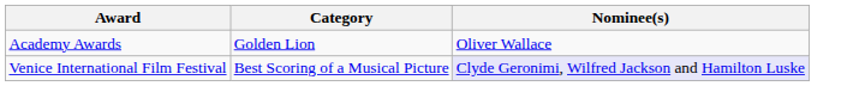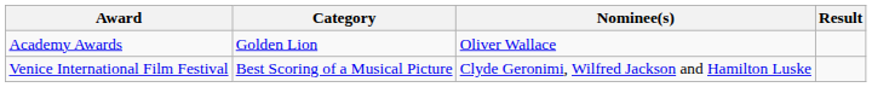 <table class="wikitable plainrowheaders">
 <tr>
 <th>Award</th>
 <th>Category</th>
 <th>Nominee(s)</th>
+<th>Result</th>
 </tr>
 <tr>
 <td><a href='#'>Academy Awards</a></td>
 <td><a href='#'>Golden Lion</a></td>
 <td><a href='#'>Oliver Wallace</a></td>
+<td></td>
 </tr>
 <tr>
 <td><a href='#'>Venice International Film Festival</a></td>
 <td><a href='#'>Best Scoring of a Musical Picture</a></td>
-<td style="background: lavender;"><a href='#'>Clyde Geronimi</a>, <a href='#'>Wilfred Jackson</a> and <a href='#'>Hamilton Luske</a></td>
+<td><a href='#'>Clyde Geronimi</a>, <a href='#'>Wilfred Jackson</a> and <a href='#'>Hamilton Luske</a></td>
+<td></td>
 </tr>
 </table>
